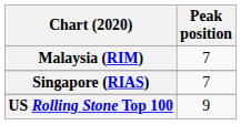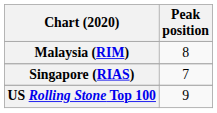 <table class="wikitable sortable plainrowheaders" style="text-align:center">
 <tr>
 <th scope="col">Chart (2020)</th>
 <th scope="col">Peak<br>position</th>
 </tr>
 <tr>
 </tr>
 <tr>
 </tr>
 <tr>
 <th scope="row">Malaysia (<a href='#'>RIM</a>)</th>
-<td>7</td>
+<td>8</td>
 </tr>
 <tr>
 </tr>
 <tr>
 <th scope="row">Singapore (<a href='#'>RIAS</a>)</th>
 <td>7</td>
 </tr>
 <tr>
 </tr>
 <tr>
 </tr>
 <tr>
 </tr>
 <tr>
 </tr>
 <tr>
 <th scope="row">US <a href='#'><em>Rolling Stone</em> Top 100</a></th>
 <td>9</td>
 </tr>
 </table>
